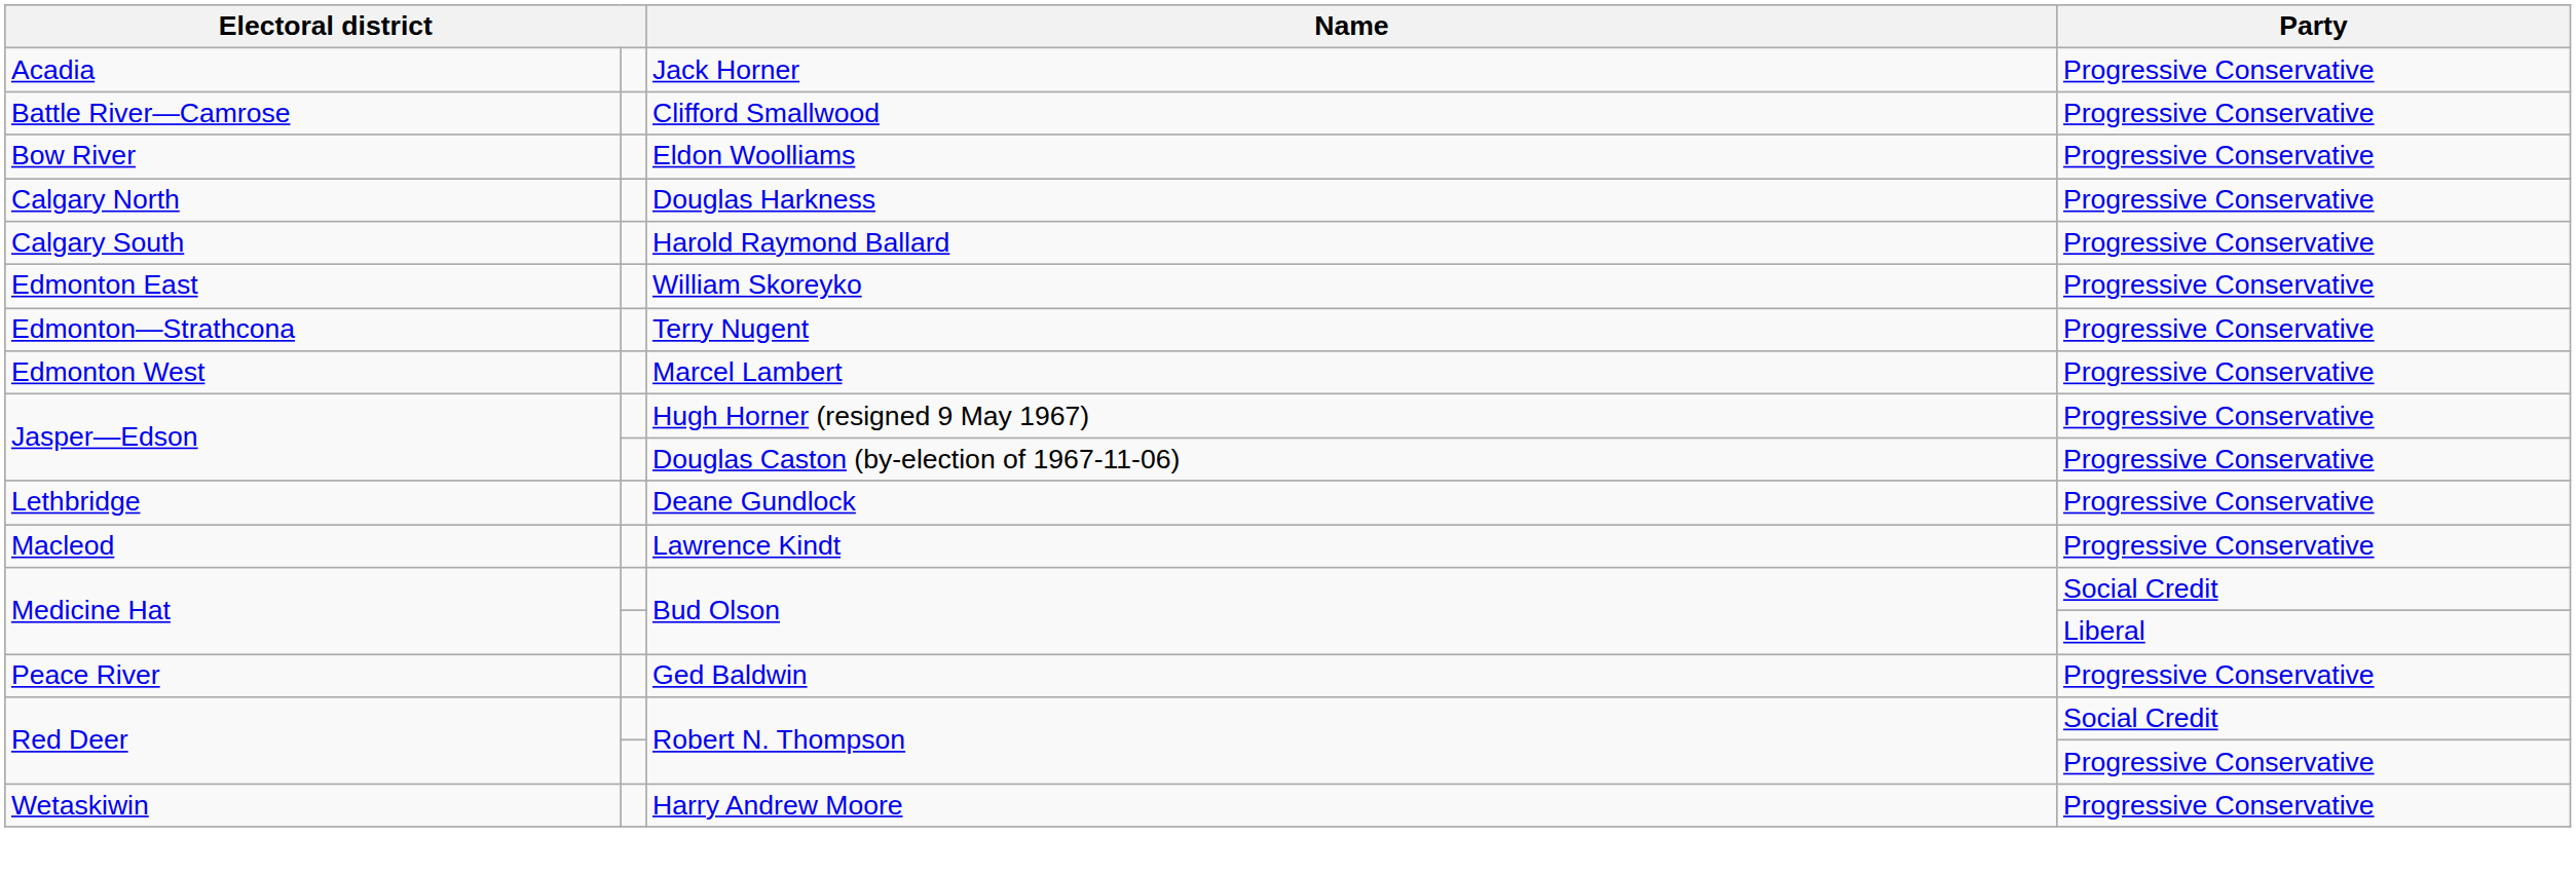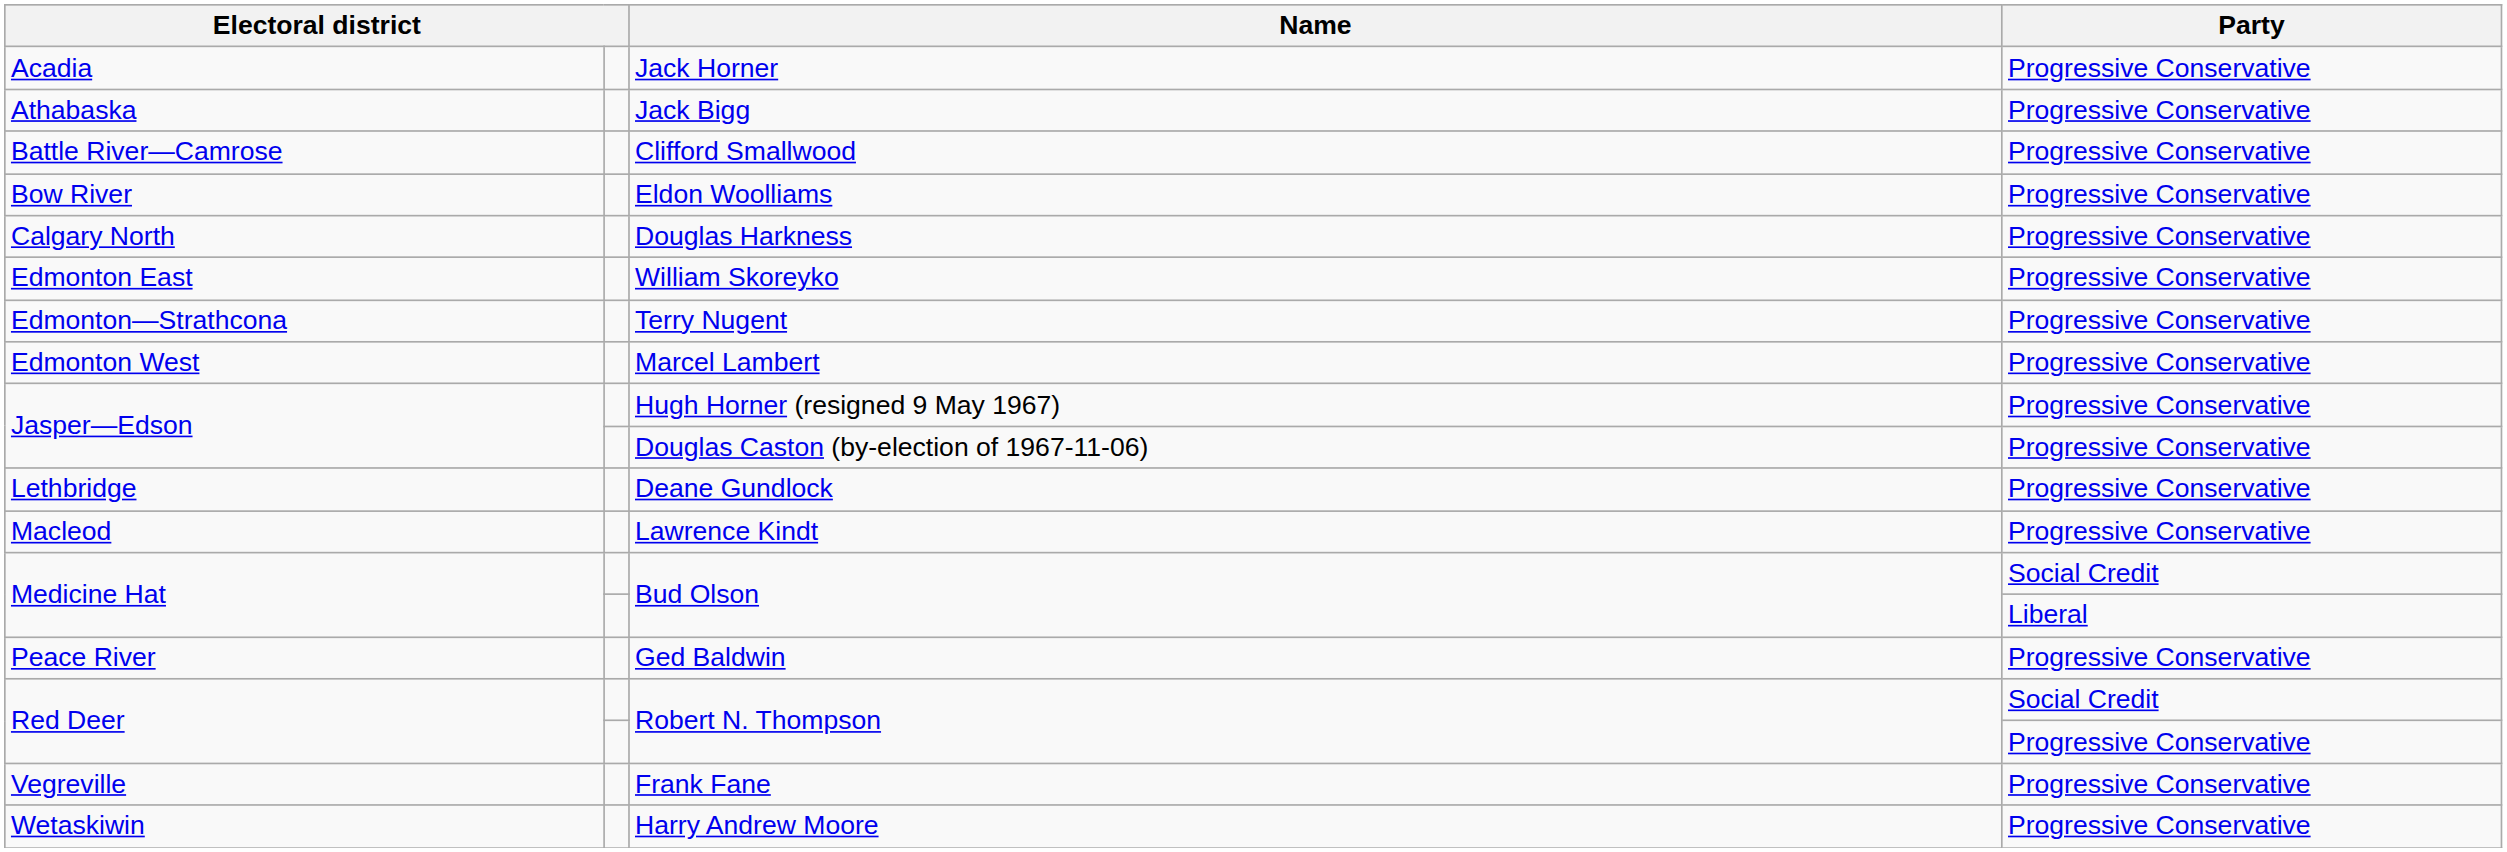 <table class="wikitable" width=95%>
 <tr>
 <th colspan=2 width=25%>Electoral district</th>
 <th>Name</th>
 <th width=20%>Party</th>
 </tr>
 <tr>
 <td width=24%><a href='#'>Acadia</a></td>
 <td></td>
 <td><a href='#'>Jack Horner</a></td>
+<td><a href='#'>Progressive Conservative</a></td>
+</tr>
+<tr>
+<td><a href='#'>Athabaska</a></td>
+<td></td>
+<td><a href='#'>Jack Bigg</a></td>
 <td><a href='#'>Progressive Conservative</a></td>
 </tr>
 <tr>
 <td><a href='#'>Battle River—Camrose</a></td>
 <td></td>
 <td><a href='#'>Clifford Smallwood</a></td>
 <td><a href='#'>Progressive Conservative</a></td>
 </tr>
 <tr>
 <td><a href='#'>Bow River</a></td>
 <td></td>
 <td><a href='#'>Eldon Woolliams</a></td>
 <td><a href='#'>Progressive Conservative</a></td>
 </tr>
 <tr>
 <td><a href='#'>Calgary North</a></td>
 <td></td>
 <td><a href='#'>Douglas Harkness</a></td>
-<td><a href='#'>Progressive Conservative</a></td>
-</tr>
-<tr>
-<td><a href='#'>Calgary South</a></td>
-<td></td>
-<td><a href='#'>Harold Raymond Ballard</a></td>
 <td><a href='#'>Progressive Conservative</a></td>
 </tr>
 <tr>
 <td><a href='#'>Edmonton East</a></td>
 <td></td>
 <td><a href='#'>William Skoreyko</a></td>
 <td><a href='#'>Progressive Conservative</a></td>
 </tr>
 <tr>
 <td><a href='#'>Edmonton—Strathcona</a></td>
 <td></td>
 <td><a href='#'>Terry Nugent</a></td>
 <td><a href='#'>Progressive Conservative</a></td>
 </tr>
 <tr>
 <td><a href='#'>Edmonton West</a></td>
 <td></td>
 <td><a href='#'>Marcel Lambert</a></td>
 <td><a href='#'>Progressive Conservative</a></td>
 </tr>
 <tr>
 <td rowspan=2><a href='#'>Jasper—Edson</a></td>
 <td></td>
 <td><a href='#'>Hugh Horner</a> (resigned 9 May 1967)</td>
 <td><a href='#'>Progressive Conservative</a></td>
 </tr>
 <tr>
 <td></td>
 <td><a href='#'>Douglas Caston</a> (by-election of 1967-11-06)</td>
 <td><a href='#'>Progressive Conservative</a></td>
 </tr>
 <tr>
 <td><a href='#'>Lethbridge</a></td>
 <td></td>
 <td><a href='#'>Deane Gundlock</a></td>
 <td><a href='#'>Progressive Conservative</a></td>
 </tr>
 <tr>
 <td><a href='#'>Macleod</a></td>
 <td></td>
 <td><a href='#'>Lawrence Kindt</a></td>
 <td><a href='#'>Progressive Conservative</a></td>
 </tr>
 <tr>
 <td rowspan=2><a href='#'>Medicine Hat</a></td>
 <td></td>
 <td rowspan=2><a href='#'>Bud Olson</a></td>
 <td><a href='#'>Social Credit</a></td>
 </tr>
 <tr>
 <td></td>
 <td><a href='#'>Liberal</a></td>
 </tr>
 <tr>
 <td><a href='#'>Peace River</a></td>
 <td></td>
 <td><a href='#'>Ged Baldwin</a></td>
 <td><a href='#'>Progressive Conservative</a></td>
 </tr>
 <tr>
 <td rowspan=2><a href='#'>Red Deer</a></td>
 <td></td>
 <td rowspan=2><a href='#'>Robert N. Thompson</a></td>
 <td><a href='#'>Social Credit</a></td>
 </tr>
 <tr>
 <td></td>
 <td><a href='#'>Progressive Conservative</a></td>
 </tr>
 <tr>
+<td><a href='#'>Vegreville</a></td>
+<td></td>
+<td><a href='#'>Frank Fane</a></td>
+<td><a href='#'>Progressive Conservative</a></td>
+</tr>
+<tr>
 <td><a href='#'>Wetaskiwin</a></td>
 <td></td>
 <td><a href='#'>Harry Andrew Moore</a></td>
 <td><a href='#'>Progressive Conservative</a></td>
 </tr>
 </table>
